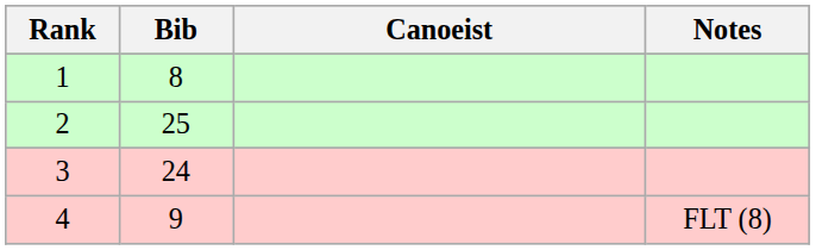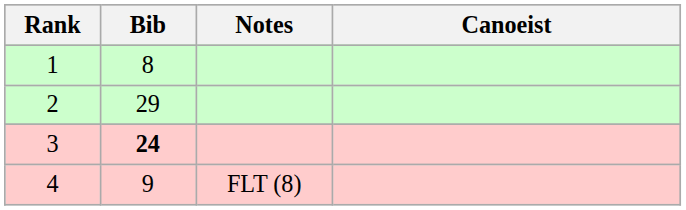 <table class="wikitable" style="font-size:90%; text-align:center">
 <tr>
 <th width="50">Rank</th>
 <th width="50">Bib</th>
+<th width="75">Notes</th>
 <th width="200">Canoeist</th>
-<th width="75">Notes</th>
 </tr>
 <tr bgcolor="#CCFFCC">
 <td>1</td>
 <td>8</td>
+<td></td>
 <td align="left"></td>
-<td></td>
 </tr>
 <tr bgcolor="#CCFFCC">
 <td>2</td>
-<td>25</td>
+<td>29</td>
+<td></td>
 <td align="left"></td>
-<td></td>
 </tr>
 <tr bgcolor="#FFCCCC">
 <td>3</td>
-<td>24</td>
+<td><strong>24</strong></td>
+<td></td>
 <td align="left"></td>
-<td></td>
 </tr>
 <tr bgcolor="#FFCCCC">
 <td>4</td>
 <td>9</td>
+<td>FLT (8)</td>
 <td align="left"></td>
-<td>FLT (8)</td>
 </tr>
 </table>
